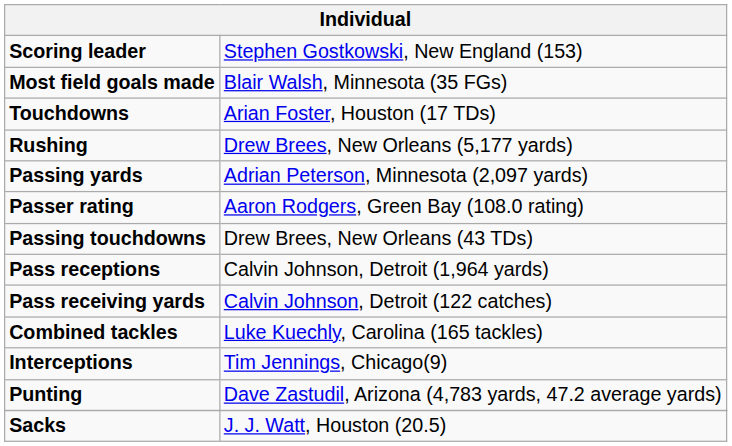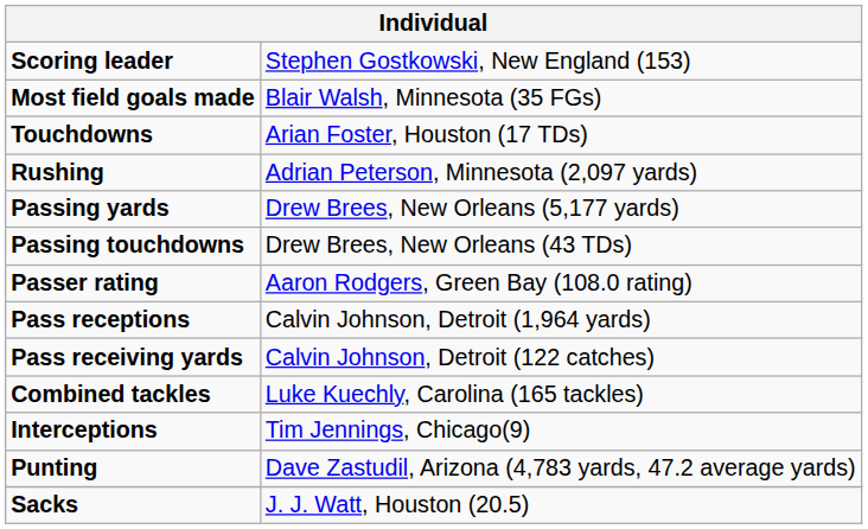 <table class="wikitable">
 <tr>
 <th colspan=2>Individual</th>
 </tr>
 <tr>
 <td><strong>Scoring leader</strong></td>
 <td><a href='#'>Stephen Gostkowski</a>, New England (153)</td>
 </tr>
 <tr>
 <td><strong>Most field goals made</strong></td>
 <td><a href='#'>Blair Walsh</a>, Minnesota (35 FGs)</td>
 </tr>
 <tr>
 <td><strong>Touchdowns</strong></td>
 <td><a href='#'>Arian Foster</a>, Houston (17 TDs)</td>
 </tr>
 <tr>
 <td><strong>Rushing</strong></td>
+<td><a href='#'>Adrian Peterson</a>, Minnesota (2,097 yards)</td>
+</tr>
+<tr>
+<td><strong>Passing yards</strong></td>
 <td><a href='#'>Drew Brees</a>, New Orleans (5,177 yards)</td>
 </tr>
 <tr>
-<td><strong>Passing yards</strong></td>
-<td><a href='#'>Adrian Peterson</a>, Minnesota (2,097 yards)</td>
+<td><strong>Passing touchdowns</strong></td>
+<td>Drew Brees, New Orleans (43 TDs)</td>
 </tr>
 <tr>
 <td><strong>Passer rating</strong></td>
 <td><a href='#'>Aaron Rodgers</a>, Green Bay (108.0 rating)</td>
-</tr>
-<tr>
-<td><strong>Passing touchdowns</strong></td>
-<td>Drew Brees, New Orleans (43 TDs)</td>
 </tr>
 <tr>
 <td><strong>Pass receptions</strong></td>
 <td>Calvin Johnson, Detroit (1,964 yards)</td>
 </tr>
 <tr>
 <td><strong>Pass receiving yards</strong></td>
 <td><a href='#'>Calvin Johnson</a>, Detroit (122 catches)</td>
 </tr>
 <tr>
 <td><strong>Combined tackles</strong></td>
 <td><a href='#'>Luke Kuechly</a>, Carolina (165 tackles)</td>
 </tr>
 <tr>
 <td><strong>Interceptions</strong></td>
 <td><a href='#'>Tim Jennings</a>, Chicago(9)</td>
 </tr>
 <tr>
 <td><strong>Punting</strong></td>
 <td><a href='#'>Dave Zastudil</a>, Arizona (4,783 yards, 47.2 average yards)</td>
 </tr>
 <tr>
 </tr>
 <tr>
 </tr>
 <tr>
 <td><strong>Sacks</strong></td>
 <td><a href='#'>J. J. Watt</a>, Houston (20.5)</td>
 </tr>
 </table>
